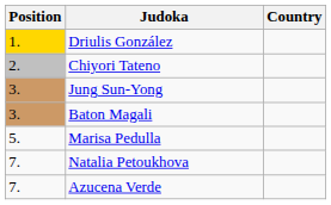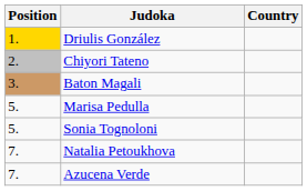 <table class=wikitable>
 <tr>
 <th width=10>Position</th>
 <th width=200>Judoka</th>
 <th width=10>Country</th>
 </tr>
 <tr>
 <td bgcolor=gold>1.</td>
 <td><a href='#'>Driulis González</a></td>
 <td></td>
 </tr>
 <tr>
 <td bgcolor="silver">2.</td>
 <td><a href='#'>Chiyori Tateno</a></td>
 <td></td>
 </tr>
 <tr>
 <td bgcolor="CC9966">3.</td>
-<td><a href='#'>Jung Sun-Yong</a></td>
-<td></td>
-</tr>
-<tr>
-<td bgcolor="CC9966">3.</td>
 <td><a href='#'>Baton Magali</a></td>
 <td></td>
 </tr>
 <tr>
 <td>5.</td>
 <td><a href='#'>Marisa Pedulla</a></td>
+<td></td>
+</tr>
+<tr>
+<td>5.</td>
+<td><a href='#'>Sonia Tognoloni</a></td>
 <td></td>
 </tr>
 <tr>
 <td>7.</td>
 <td><a href='#'>Natalia Petoukhova</a></td>
 <td></td>
 </tr>
 <tr>
 <td>7.</td>
 <td><a href='#'>Azucena Verde</a></td>
 <td></td>
 </tr>
 </table>
